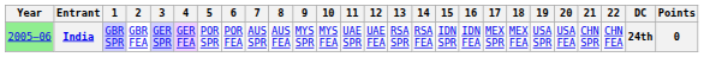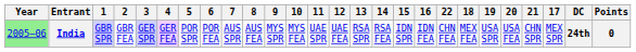 <table class="wikitable" style="text-align:center; font-size:85%">
 <tr>
 <th>Year</th>
 <th>Entrant</th>
 <th>1</th>
 <th>2</th>
 <th>3</th>
 <th>4</th>
 <th>5</th>
 <th>6</th>
 <th>7</th>
 <th>8</th>
 <th>9</th>
 <th>10</th>
 <th>11</th>
 <th>12</th>
 <th>13</th>
 <th>14</th>
 <th>15</th>
 <th>16</th>
-<th>17</th>
+<th>22</th>
 <th>18</th>
 <th>19</th>
 <th>20</th>
 <th>21</th>
-<th>22</th>
+<th>17</th>
 <th>DC</th>
 <th>Points</th>
 </tr>
 <tr>
 <td nowrap style="background: lightgreen;"><a href='#'>2005–06</a></td>
 <th nowrap><a href='#'>India</a></th>
 <td style="background:#CFCFFF;"><a href='#'>GBR<br>SPR</a><br></td>
 <td style="background:#FFFFFF;"><a href='#'>GBR<br>FEA</a><br></td>
 <td style="background:#CFCFFF;"><a href='#'>GER<br>SPR</a><br></td>
 <td style="background:#EFCFFF;"><a href='#'>GER<br>FEA</a><br></td>
 <td><a href='#'>POR<br>SPR</a></td>
 <td><a href='#'>POR<br>FEA</a></td>
 <td><a href='#'>AUS<br>SPR</a></td>
 <td><a href='#'>AUS<br>FEA</a></td>
 <td><a href='#'>MYS<br>SPR</a></td>
 <td><a href='#'>MYS<br>FEA</a></td>
 <td><a href='#'>UAE<br>SPR</a></td>
 <td><a href='#'>UAE<br>FEA</a></td>
 <td><a href='#'>RSA<br>SPR</a></td>
 <td><a href='#'>RSA<br>FEA</a></td>
 <td><a href='#'>IDN<br>SPR</a></td>
 <td><a href='#'>IDN<br>FEA</a></td>
-<td><a href='#'>MEX<br>SPR</a></td>
+<td><a href='#'>CHN<br>FEA</a></td>
 <td><a href='#'>MEX<br>FEA</a></td>
 <td><a href='#'>USA<br>SPR</a></td>
 <td><a href='#'>USA<br>FEA</a></td>
 <td><a href='#'>CHN<br>SPR</a></td>
-<td><a href='#'>CHN<br>FEA</a></td>
+<td><a href='#'>MEX<br>SPR</a></td>
 <th>24th</th>
 <th>0</th>
 </tr>
 </table>
